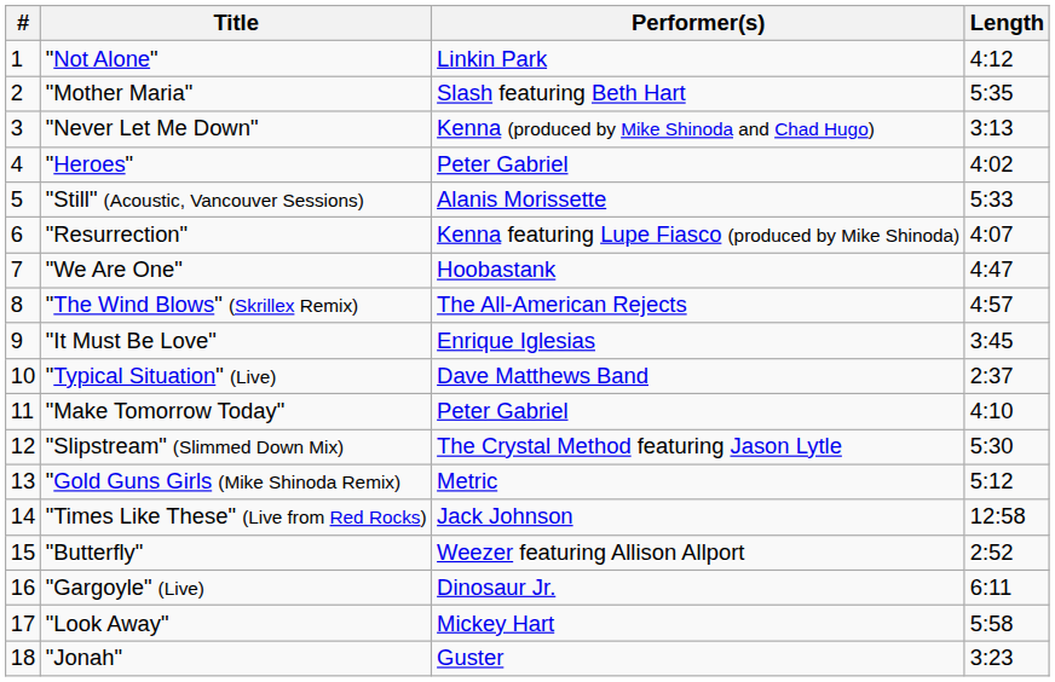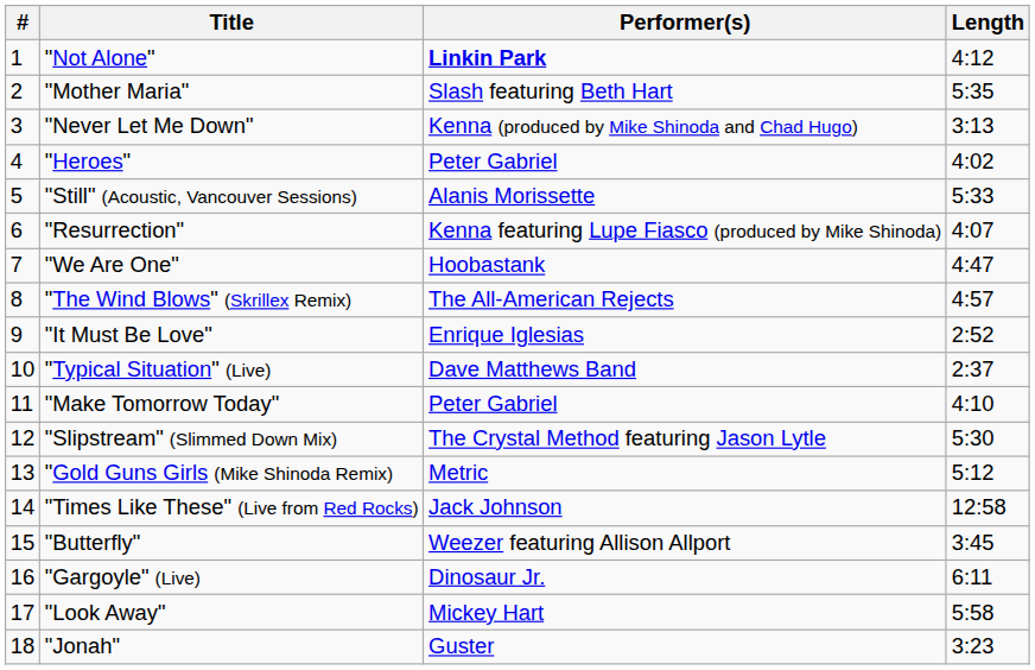 <table class="wikitable">
 <tr>
 <th align="center">#</th>
 <th align="center">Title</th>
 <th align="center">Performer(s)</th>
 <th align="center">Length</th>
 </tr>
 <tr>
 <td>1</td>
 <td>"<a href='#'>Not Alone</a>"</td>
-<td><a href='#'>Linkin Park</a></td>
+<td><strong><a href='#'>Linkin Park</a></strong></td>
 <td>4:12</td>
 </tr>
 <tr>
 <td>2</td>
 <td>"Mother Maria"</td>
 <td><a href='#'>Slash</a> featuring <a href='#'>Beth Hart</a></td>
 <td>5:35</td>
 </tr>
 <tr>
 <td>3</td>
 <td>"Never Let Me Down"</td>
 <td><a href='#'>Kenna</a> <small>(produced by <a href='#'>Mike Shinoda</a> and <a href='#'>Chad Hugo</a>)</small></td>
 <td>3:13</td>
 </tr>
 <tr>
 <td>4</td>
 <td>"<a href='#'>Heroes</a>"</td>
 <td><a href='#'>Peter Gabriel</a></td>
 <td>4:02</td>
 </tr>
 <tr>
 <td>5</td>
 <td>"Still" <small>(Acoustic, Vancouver Sessions)</small></td>
 <td><a href='#'>Alanis Morissette</a></td>
 <td>5:33</td>
 </tr>
 <tr>
 <td>6</td>
 <td>"Resurrection"</td>
 <td><a href='#'>Kenna</a> featuring <a href='#'>Lupe Fiasco</a> <small>(produced by Mike Shinoda)</small></td>
 <td>4:07</td>
 </tr>
 <tr>
 <td>7</td>
 <td>"We Are One"</td>
 <td><a href='#'>Hoobastank</a></td>
 <td>4:47</td>
 </tr>
 <tr>
 <td>8</td>
 <td>"<a href='#'>The Wind Blows</a>" <small>(<a href='#'>Skrillex</a> Remix)</small></td>
 <td><a href='#'>The All-American Rejects</a></td>
 <td>4:57</td>
 </tr>
 <tr>
 <td>9</td>
 <td>"It Must Be Love"</td>
 <td><a href='#'>Enrique Iglesias</a></td>
-<td>3:45</td>
+<td>2:52</td>
 </tr>
 <tr>
 <td>10</td>
 <td>"<a href='#'>Typical Situation</a>" <small>(Live)</small></td>
 <td><a href='#'>Dave Matthews Band</a></td>
 <td>2:37</td>
 </tr>
 <tr>
 <td>11</td>
 <td>"Make Tomorrow Today"</td>
 <td><a href='#'>Peter Gabriel</a></td>
 <td>4:10</td>
 </tr>
 <tr>
 <td>12</td>
 <td>"Slipstream" <small>(Slimmed Down Mix)</small></td>
 <td><a href='#'>The Crystal Method</a> featuring <a href='#'>Jason Lytle</a></td>
 <td>5:30</td>
 </tr>
 <tr>
 <td>13</td>
 <td>"<a href='#'>Gold Guns Girls</a> <small>(Mike Shinoda Remix)</small></td>
 <td><a href='#'>Metric</a></td>
 <td>5:12</td>
 </tr>
 <tr>
 <td>14</td>
 <td>"Times Like These" <small>(Live from <a href='#'>Red Rocks</a>)</small></td>
 <td><a href='#'>Jack Johnson</a></td>
 <td>12:58</td>
 </tr>
 <tr>
 <td>15</td>
 <td>"Butterfly"</td>
 <td><a href='#'>Weezer</a> featuring Allison Allport</td>
-<td>2:52</td>
+<td>3:45</td>
 </tr>
 <tr>
 <td>16</td>
 <td>"Gargoyle" <small>(Live)</small></td>
 <td><a href='#'>Dinosaur Jr.</a></td>
 <td>6:11</td>
 </tr>
 <tr>
 <td>17</td>
 <td>"Look Away"</td>
 <td><a href='#'>Mickey Hart</a></td>
 <td>5:58</td>
 </tr>
 <tr>
 <td>18</td>
 <td>"Jonah"</td>
 <td><a href='#'>Guster</a></td>
 <td>3:23</td>
 </tr>
 </table>
